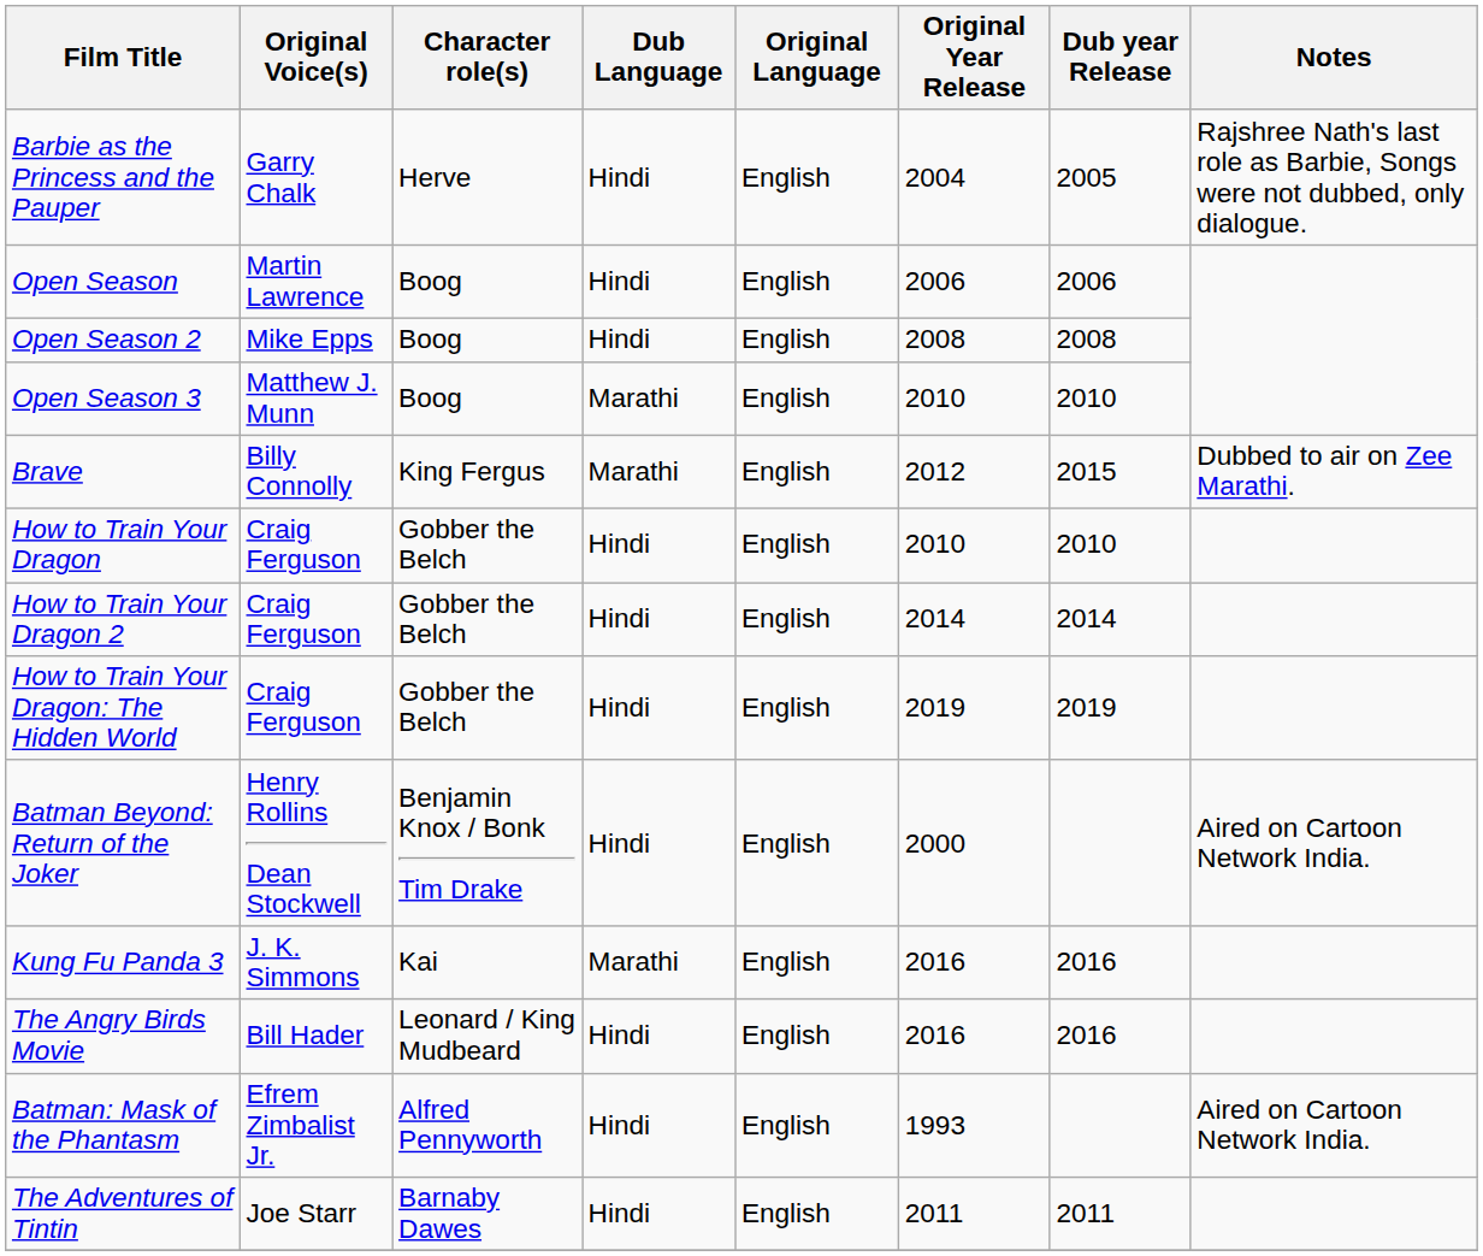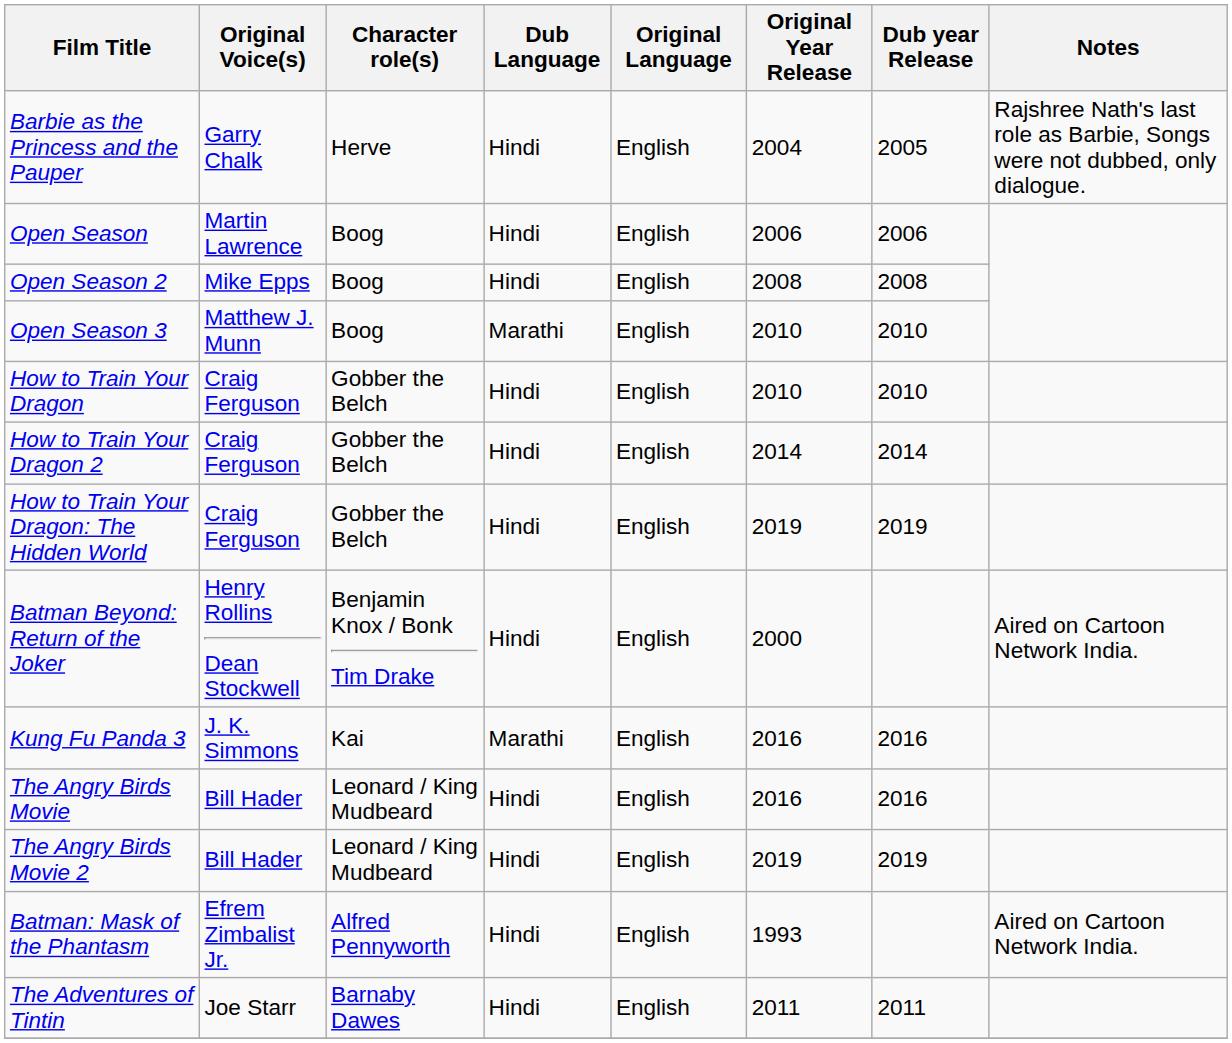 <table class="wikitable sortable">
 <tr>
 <th>Film Title</th>
 <th>Original Voice(s)</th>
 <th>Character role(s)</th>
 <th>Dub Language</th>
 <th>Original Language</th>
 <th>Original Year Release</th>
 <th>Dub year Release</th>
 <th>Notes</th>
 </tr>
 <tr>
 <td><em><a href='#'>Barbie as the Princess and the Pauper</a></em></td>
 <td><a href='#'>Garry Chalk</a></td>
 <td>Herve</td>
 <td>Hindi</td>
 <td>English</td>
 <td>2004</td>
 <td>2005 </td>
 <td>Rajshree Nath's last role as Barbie, Songs were not dubbed, only dialogue.</td>
 </tr>
 <tr>
 <td><a href='#'><em>Open Season</em></a></td>
 <td><a href='#'>Martin Lawrence</a></td>
 <td>Boog</td>
 <td>Hindi</td>
 <td>English</td>
 <td>2006</td>
 <td>2006</td>
 <td rowspan="3"></td>
 </tr>
 <tr>
 <td><em><a href='#'>Open Season 2</a></em></td>
 <td><a href='#'>Mike Epps</a></td>
 <td>Boog</td>
 <td>Hindi</td>
 <td>English</td>
 <td>2008</td>
 <td>2008</td>
 </tr>
 <tr>
 <td><em><a href='#'>Open Season 3</a></em></td>
 <td><a href='#'>Matthew J. Munn</a></td>
 <td>Boog</td>
 <td>Marathi</td>
 <td>English</td>
 <td>2010</td>
 <td>2010</td>
-</tr>
-<tr>
-<td><a href='#'><em>Brave</em></a></td>
-<td><a href='#'>Billy Connolly</a></td>
-<td>King Fergus</td>
-<td>Marathi</td>
-<td>English</td>
-<td>2012</td>
-<td>2015</td>
-<td>Dubbed to air on <a href='#'>Zee Marathi</a>.</td>
 </tr>
 <tr>
 <td><a href='#'><em>How to Train Your Dragon</em></a></td>
 <td><a href='#'>Craig Ferguson</a></td>
 <td>Gobber the Belch</td>
 <td>Hindi</td>
 <td>English</td>
 <td>2010</td>
 <td>2010</td>
 <td></td>
 </tr>
 <tr>
 <td><em><a href='#'>How to Train Your Dragon 2</a></em></td>
 <td><a href='#'>Craig Ferguson</a></td>
 <td>Gobber the Belch</td>
 <td>Hindi</td>
 <td>English</td>
 <td>2014</td>
 <td>2014</td>
 <td></td>
 </tr>
 <tr>
 <td><em><a href='#'>How to Train Your Dragon: The Hidden World</a></em></td>
 <td><a href='#'>Craig Ferguson</a></td>
 <td>Gobber the Belch</td>
 <td>Hindi</td>
 <td>English</td>
 <td>2019</td>
 <td>2019</td>
 <td></td>
 </tr>
 <tr>
 <td><em><a href='#'>Batman Beyond: Return of the Joker</a></em></td>
 <td><a href='#'>Henry Rollins</a> <hr> <a href='#'>Dean Stockwell</a></td>
 <td>Benjamin Knox / Bonk <hr> <a href='#'>Tim Drake</a></td>
 <td>Hindi</td>
 <td>English</td>
 <td>2000</td>
 <td></td>
 <td>Aired on Cartoon Network India.</td>
 </tr>
 <tr>
 <td><em><a href='#'>Kung Fu Panda 3</a></em></td>
 <td><a href='#'>J. K. Simmons</a></td>
 <td>Kai</td>
 <td>Marathi</td>
 <td>English</td>
 <td>2016</td>
 <td>2016</td>
 <td></td>
 </tr>
 <tr>
 <td><em><a href='#'>The Angry Birds Movie</a></em></td>
 <td><a href='#'>Bill Hader</a></td>
 <td>Leonard / King Mudbeard</td>
 <td>Hindi</td>
 <td>English</td>
 <td>2016</td>
 <td>2016</td>
 <td></td>
 </tr>
 <tr>
+<td><em><a href='#'>The Angry Birds Movie 2</a></em></td>
+<td><a href='#'>Bill Hader</a></td>
+<td>Leonard / King Mudbeard</td>
+<td>Hindi</td>
+<td>English</td>
+<td>2019</td>
+<td>2019</td>
+<td></td>
+</tr>
+<tr>
 <td><em><a href='#'>Batman: Mask of the Phantasm</a></em></td>
 <td><a href='#'>Efrem Zimbalist Jr.</a></td>
 <td><a href='#'>Alfred Pennyworth</a></td>
 <td>Hindi</td>
 <td>English</td>
 <td>1993</td>
 <td></td>
 <td>Aired on Cartoon Network India.</td>
 </tr>
 <tr>
 <td><a href='#'><em>The Adventures of Tintin</em></a></td>
 <td>Joe Starr</td>
 <td><a href='#'>Barnaby Dawes</a></td>
 <td>Hindi</td>
 <td>English</td>
 <td>2011</td>
 <td>2011</td>
 <td></td>
 </tr>
 <tr>
 </tr>
 </table>
